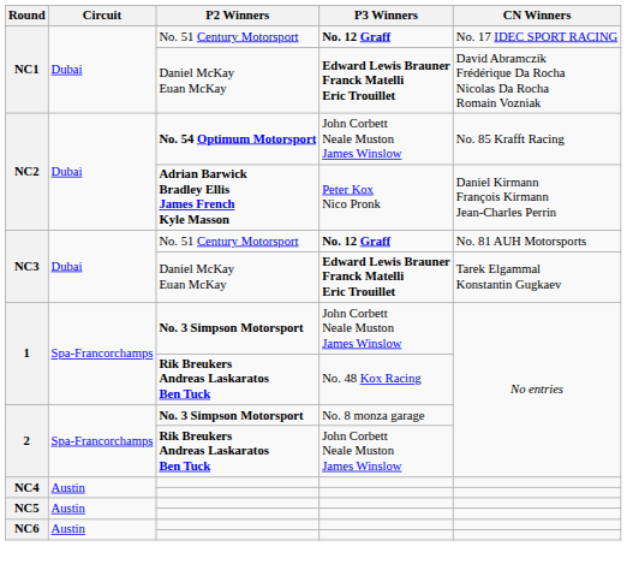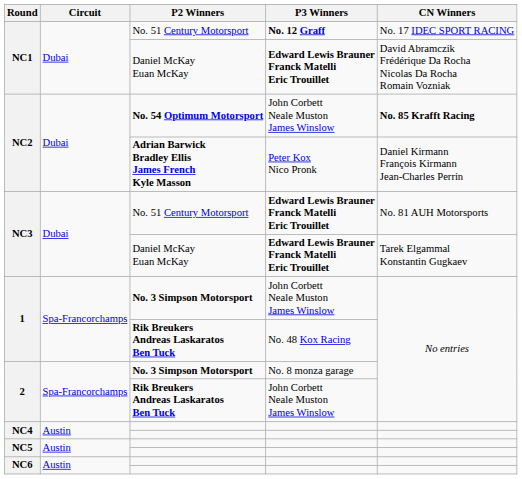 <table class="wikitable" style="font-size: 85%;">
 <tr>
 <th>Round</th>
 <th>Circuit</th>
 <th>P2 Winners</th>
 <th>P3 Winners</th>
 <th>CN Winners</th>
 </tr>
 <tr>
 <th rowspan=2>NC1</th>
 <td rowspan=2> <a href='#'>Dubai</a></td>
 <td> No. 51 <a href='#'>Century Motorsport</a></td>
 <td> <strong>No. 12 <a href='#'>Graff</a></strong></td>
 <td> No. 17 <a href='#'>IDEC SPORT RACING</a></td>
 </tr>
 <tr>
 <td> Daniel McKay<br> Euan McKay</td>
 <td> <strong>Edward Lewis Brauner<br> Franck Matelli<br> Eric Trouillet</strong></td>
 <td> David Abramczik<br> Frédérique Da Rocha<br> Nicolas Da Rocha<br> Romain Vozniak</td>
 </tr>
 <tr>
 <th rowspan=2>NC2</th>
 <td rowspan=2> <a href='#'>Dubai</a></td>
 <td> <strong>No. 54 <a href='#'>Optimum Motorsport</a></strong></td>
 <td> John Corbett<br> Neale Muston<br> <a href='#'>James Winslow</a></td>
-<td> No. 85 Krafft Racing</td>
+<td><strong> No. 85 Krafft Racing</strong></td>
 </tr>
 <tr>
 <td> <strong>Adrian Barwick<br> Bradley Ellis<br> <a href='#'>James French</a><br> Kyle Masson</strong></td>
 <td> <a href='#'>Peter Kox</a><br> Nico Pronk</td>
 <td> Daniel Kirmann<br> François Kirmann<br> Jean-Charles Perrin</td>
 </tr>
 <tr>
 <th rowspan=2>NC3</th>
 <td rowspan=2> <a href='#'>Dubai</a></td>
 <td> No. 51 <a href='#'>Century Motorsport</a></td>
-<td> <strong>No. 12 <a href='#'>Graff</a></strong></td>
+<td> <strong>Edward Lewis Brauner<br> Franck Matelli<br> Eric Trouillet</strong></td>
 <td> No. 81 AUH Motorsports</td>
 </tr>
 <tr>
 <td> Daniel McKay<br> Euan McKay</td>
 <td> <strong>Edward Lewis Brauner<br> Franck Matelli<br> Eric Trouillet</strong></td>
 <td> Tarek Elgammal<br> Konstantin Gugkaev</td>
 </tr>
 <tr>
 <th rowspan=2>1</th>
 <td rowspan=2> <a href='#'>Spa-Francorchamps</a></td>
 <td> <strong>No. 3 Simpson Motorsport</strong></td>
 <td> John Corbett<br> Neale Muston<br> <a href='#'>James Winslow</a></td>
 <td rowspan=4 align=center><em>No entries</em></td>
 </tr>
 <tr>
 <td> <strong>Rik Breukers<br> Andreas Laskaratos<br> <a href='#'>Ben Tuck</a></strong></td>
 <td> No. 48 <a href='#'>Kox Racing</a></td>
 </tr>
 <tr>
 <th rowspan=2>2</th>
 <td rowspan=2> <a href='#'>Spa-Francorchamps</a></td>
 <td> <strong>No. 3 Simpson Motorsport</strong></td>
 <td> No. 8 monza garage</td>
 </tr>
 <tr>
 <td> <strong>Rik Breukers<br> Andreas Laskaratos<br> <a href='#'>Ben Tuck</a></strong></td>
 <td> John Corbett<br> Neale Muston<br> <a href='#'>James Winslow</a></td>
 </tr>
 <tr>
 <th rowspan=2>NC4</th>
 <td rowspan=2> <a href='#'>Austin</a></td>
 <td></td>
 <td></td>
 <td></td>
 </tr>
 <tr>
 <td></td>
 <td></td>
 <td></td>
 </tr>
 <tr>
 <th rowspan=2>NC5</th>
 <td rowspan=2> <a href='#'>Austin</a></td>
 <td></td>
 <td></td>
 <td></td>
 </tr>
 <tr>
 <td></td>
 <td></td>
 <td></td>
 </tr>
 <tr>
 <th rowspan=2>NC6</th>
 <td rowspan=2> <a href='#'>Austin</a></td>
 <td></td>
 <td></td>
 <td></td>
 </tr>
 <tr>
 <td></td>
 <td></td>
 <td></td>
 </tr>
 </table>
